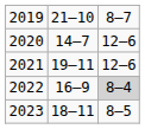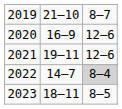 <table class="wikitable" style="text-align:center;">
 <tr>
 <td>2019</td>
 <td>21–10</td>
 <td>8–7</td>
 </tr>
 <tr>
 <td>2020</td>
-<td>14–7</td>
+<td>16–9</td>
 <td>12–6</td>
 </tr>
 <tr>
 <td>2021</td>
 <td>19–11</td>
 <td>12–6</td>
 </tr>
 <tr>
 <td>2022</td>
-<td>16–9</td>
+<td>14–7</td>
 <td style="background: lightgrey;">8–4</td>
 </tr>
 <tr>
 <td>2023</td>
 <td>18–11</td>
 <td>8–5</td>
 </tr>
 </table>
